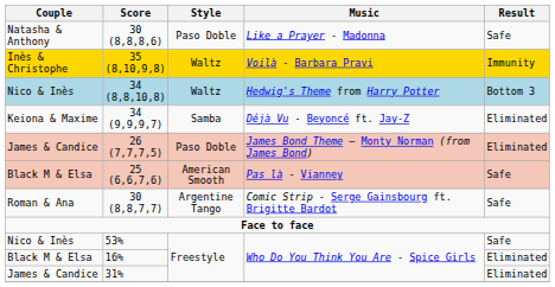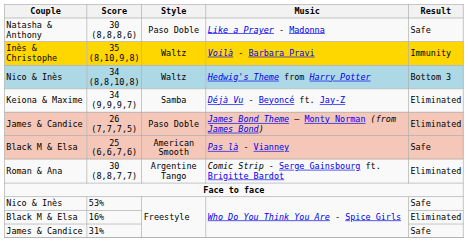 <table class="wikitable" style="width:80%;">
 <tr>
 <th style="width:20%;">Couple</th>
 <th style="width:10%;">Score</th>
 <th style="width:15%;">Style</th>
 <th style="width:60%;">Music</th>
 <th style="width:60%;">Result</th>
 </tr>
 <tr>
 <td>Natasha & Anthony</td>
 <td style="text-align:center;">30 (8,8,8,6)</td>
 <td style="text-align:center;">Paso Doble</td>
 <td><em><a href='#'>Like a Prayer</a></em> - <a href='#'>Madonna</a></td>
 <td>Safe</td>
 </tr>
 <tr style="background:gold;">
 <td>Inès & Christophe</td>
 <td style="text-align:center;">35 (8,10,9,8)</td>
 <td style="text-align:center;">Waltz</td>
 <td><em><a href='#'>Voilà</a></em> - <a href='#'>Barbara Pravi</a></td>
 <td>Immunity</td>
 </tr>
 <tr style="background:lightblue;">
 <td>Nico & Inès</td>
 <td style="text-align:center;">34 (8,8,10,8)</td>
 <td style="text-align:center;">Waltz</td>
 <td><em><a href='#'>Hedwig's Theme</a></em> from <em><a href='#'>Harry Potter</a></em></td>
 <td>Bottom 3</td>
 </tr>
 <tr>
 <td>Keiona & Maxime</td>
 <td style="text-align:center;">34 (9,9,9,7)</td>
 <td style="text-align:center;">Samba</td>
 <td><em><a href='#'>Déjà Vu</a></em> - <a href='#'>Beyoncé</a> ft. <a href='#'>Jay-Z</a></td>
 <td>Eliminated</td>
 </tr>
 <tr style="background:#f4c7b8;">
 <td>James & Candice</td>
 <td style="text-align:center;">26 (7,7,7,5)</td>
 <td style="text-align:center;">Paso Doble</td>
 <td><em><a href='#'>James Bond Theme</a></em> – <a href='#'>Monty Norman</a> <em>(from <a href='#'>James Bond</a>)</em></td>
 <td>Eliminated</td>
 </tr>
 <tr style="background:#f4c7b8;">
 <td>Black M & Elsa</td>
 <td style="text-align:center;">25 (6,6,7,6)</td>
 <td style="text-align:center;">American Smooth</td>
 <td><em><a href='#'>Pas là</a></em> - <a href='#'>Vianney</a></td>
 <td>Safe</td>
 </tr>
 <tr>
 <td>Roman & Ana</td>
 <td style="text-align:center;">30 (8,8,7,7)</td>
 <td style="text-align:center;">Argentine Tango</td>
 <td><em>Comic Strip</em> - <a href='#'>Serge Gainsbourg</a> ft. <a href='#'>Brigitte Bardot</a></td>
-<td>Safe</td>
+<td>Eliminated</td>
 </tr>
 <tr>
 <td colspan=6 style="text-align:center;"><strong>Face to face</strong></td>
 </tr>
 <tr>
 <td>Nico & Inès</td>
 <td>53%</td>
 <td rowspan=3>Freestyle</td>
 <td rowspan=3><em><a href='#'>Who Do You Think You Are</a></em> - <a href='#'>Spice Girls</a></td>
 <td>Safe</td>
 </tr>
 <tr>
 <td>Black M & Elsa</td>
 <td>16%</td>
 <td>Eliminated</td>
 </tr>
 <tr>
 <td>James & Candice</td>
 <td>31%</td>
-<td>Eliminated</td>
+<td>Safe</td>
 </tr>
 <tr>
 </tr>
 </table>
